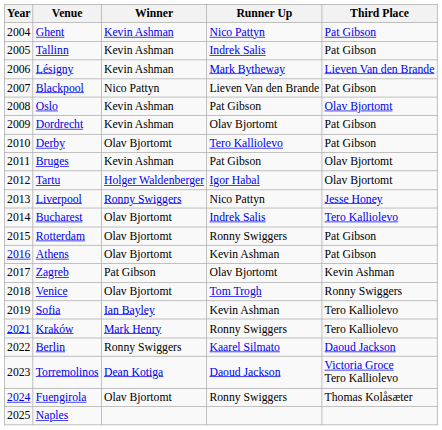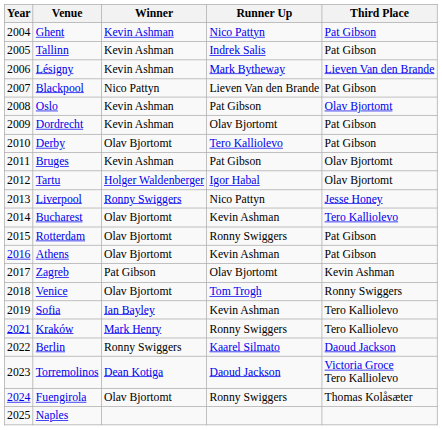 <table class="wikitable" border="1">
 <tr>
 <th>Year</th>
 <th>Venue</th>
 <th>Winner</th>
 <th>Runner Up</th>
 <th>Third Place</th>
 </tr>
 <tr>
 <td>2004</td>
 <td> <a href='#'>Ghent</a></td>
 <td> <a href='#'>Kevin Ashman</a></td>
 <td> <a href='#'>Nico Pattyn</a></td>
 <td> <a href='#'>Pat Gibson</a></td>
 </tr>
 <tr>
 <td>2005</td>
 <td> <a href='#'>Tallinn</a></td>
 <td> Kevin Ashman</td>
 <td> <a href='#'>Indrek Salis</a></td>
 <td> Pat Gibson</td>
 </tr>
 <tr>
 <td>2006</td>
 <td> <a href='#'>Lésigny</a></td>
 <td> Kevin Ashman</td>
 <td> <a href='#'>Mark Bytheway</a></td>
 <td> <a href='#'>Lieven Van den Brande</a></td>
 </tr>
 <tr>
 <td>2007</td>
 <td> <a href='#'>Blackpool</a></td>
 <td> Nico Pattyn</td>
 <td> Lieven Van den Brande</td>
 <td> Pat Gibson</td>
 </tr>
 <tr>
 <td>2008</td>
 <td> <a href='#'>Oslo</a></td>
 <td> Kevin Ashman</td>
 <td> Pat Gibson</td>
 <td> <a href='#'>Olav Bjortomt</a></td>
 </tr>
 <tr>
 <td>2009</td>
 <td> <a href='#'>Dordrecht</a></td>
 <td> Kevin Ashman</td>
 <td> Olav Bjortomt</td>
 <td> Pat Gibson</td>
 </tr>
 <tr>
 <td>2010</td>
 <td> <a href='#'>Derby</a></td>
 <td> Olav Bjortomt</td>
 <td> <a href='#'>Tero Kalliolevo</a></td>
 <td> Pat Gibson</td>
 </tr>
 <tr>
 <td>2011</td>
 <td> <a href='#'>Bruges</a></td>
 <td> Kevin Ashman</td>
 <td> Pat Gibson</td>
 <td> Olav Bjortomt</td>
 </tr>
 <tr>
 <td>2012</td>
 <td> <a href='#'>Tartu</a></td>
 <td> <a href='#'>Holger Waldenberger</a></td>
 <td> <a href='#'>Igor Habal</a></td>
 <td> Olav Bjortomt</td>
 </tr>
 <tr>
 <td>2013</td>
 <td> <a href='#'>Liverpool</a></td>
 <td> <a href='#'>Ronny Swiggers</a></td>
 <td> Nico Pattyn</td>
 <td> <a href='#'>Jesse Honey</a></td>
 </tr>
 <tr>
 <td>2014</td>
 <td> <a href='#'>Bucharest</a></td>
 <td> Olav Bjortomt</td>
-<td> <a href='#'>Indrek Salis</a></td>
+<td> Kevin Ashman</td>
 <td> <a href='#'>Tero Kalliolevo</a></td>
 </tr>
 <tr>
 <td>2015</td>
 <td> <a href='#'>Rotterdam</a></td>
 <td> Olav Bjortomt</td>
 <td> Ronny Swiggers</td>
 <td> Pat Gibson</td>
 </tr>
 <tr>
 <td><a href='#'>2016</a></td>
 <td> <a href='#'>Athens</a></td>
 <td> Olav Bjortomt</td>
 <td> Kevin Ashman</td>
 <td> Pat Gibson</td>
 </tr>
 <tr>
 <td>2017</td>
 <td> <a href='#'>Zagreb</a></td>
 <td> Pat Gibson</td>
 <td> Olav Bjortomt</td>
 <td> Kevin Ashman</td>
 </tr>
 <tr>
 <td>2018</td>
 <td> <a href='#'>Venice</a></td>
 <td> Olav Bjortomt</td>
 <td> <a href='#'>Tom Trogh</a></td>
 <td> Ronny Swiggers</td>
 </tr>
 <tr>
 <td>2019</td>
 <td> <a href='#'>Sofia</a></td>
 <td> <a href='#'>Ian Bayley</a></td>
 <td> Kevin Ashman</td>
 <td> Tero Kalliolevo</td>
 </tr>
 <tr>
 <td><a href='#'>2021</a></td>
 <td> <a href='#'>Kraków</a></td>
 <td> <a href='#'>Mark Henry</a></td>
 <td> Ronny Swiggers</td>
 <td> Tero Kalliolevo</td>
 </tr>
 <tr>
 <td>2022</td>
 <td> <a href='#'>Berlin</a></td>
 <td> Ronny Swiggers</td>
 <td> <a href='#'>Kaarel Silmato</a></td>
 <td> <a href='#'>Daoud Jackson</a></td>
 </tr>
 <tr>
 <td>2023</td>
 <td> <a href='#'>Torremolinos</a></td>
 <td> <a href='#'>Dean Kotiga</a></td>
 <td> <a href='#'>Daoud Jackson</a></td>
 <td> <a href='#'>Victoria Groce</a><br> Tero Kalliolevo</td>
 </tr>
 <tr>
 <td><a href='#'>2024</a></td>
 <td> <a href='#'>Fuengirola</a></td>
 <td> Olav Bjortomt</td>
 <td> Ronny Swiggers</td>
 <td> Thomas Kolåsæter</td>
 </tr>
 <tr>
 <td>2025</td>
 <td> <a href='#'>Naples</a></td>
 <td></td>
 <td></td>
 <td></td>
 </tr>
 </table>
